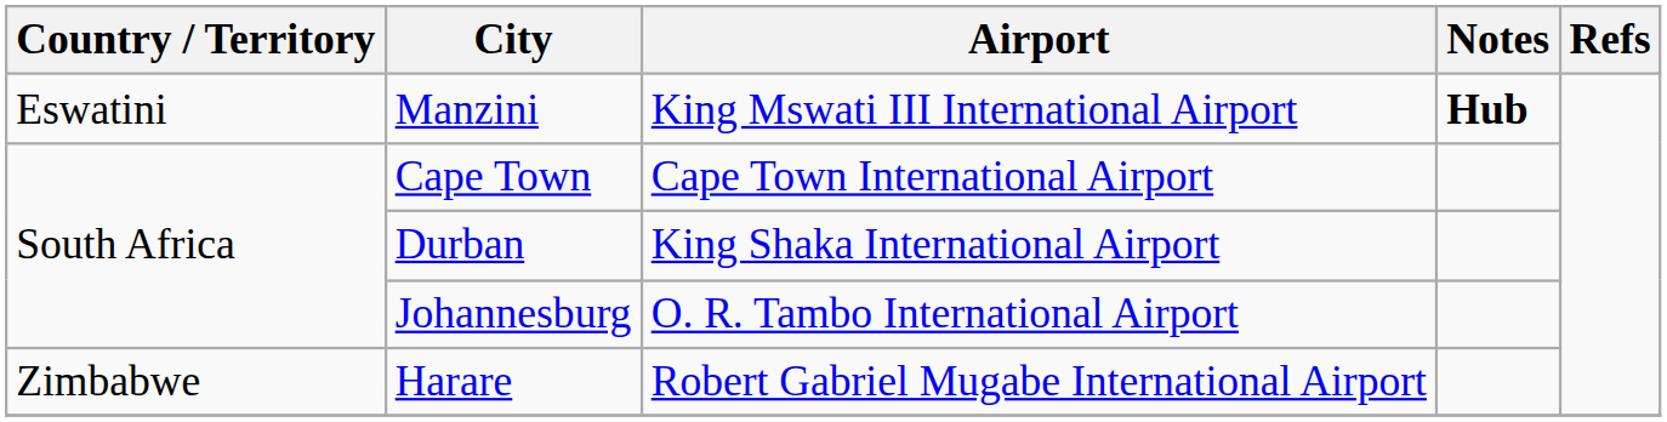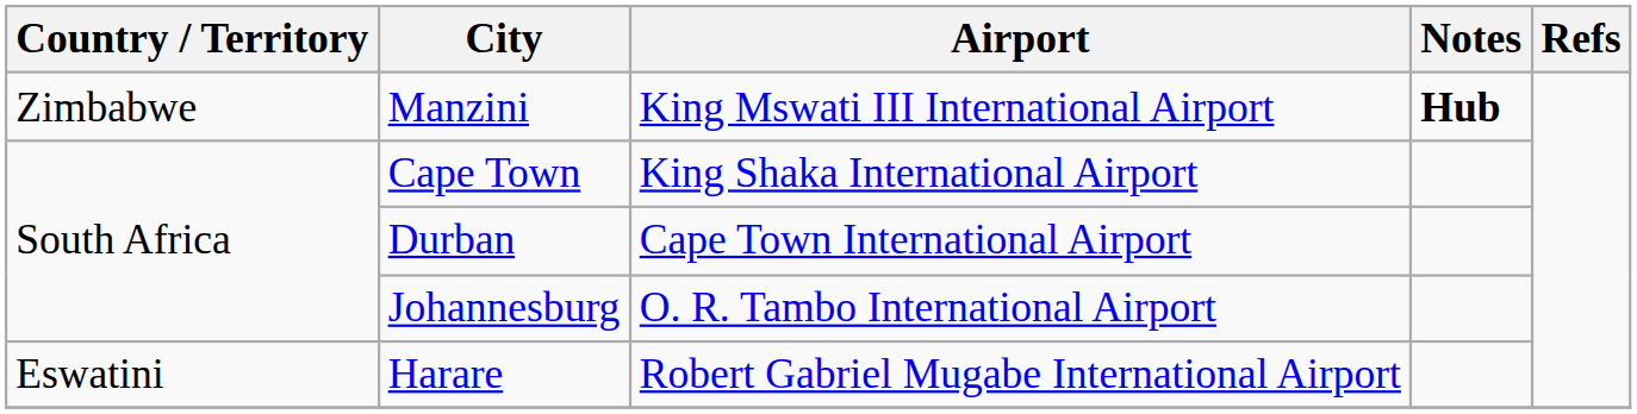 <table class="wikitable sortable">
 <tr>
 <th>Country / Territory</th>
 <th>City</th>
 <th>Airport</th>
 <th>Notes</th>
 <th>Refs</th>
 </tr>
 <tr>
-<td>Eswatini</td>
+<td>Zimbabwe</td>
 <td><a href='#'>Manzini</a></td>
 <td><a href='#'>King Mswati III International Airport</a></td>
 <td><strong>Hub</strong></td>
 <td rowspan="5" align="center"></td>
 </tr>
 <tr>
 <td rowspan=3>South Africa</td>
 <td><a href='#'>Cape Town</a></td>
-<td><a href='#'>Cape Town International Airport</a></td>
+<td><a href='#'>King Shaka International Airport</a></td>
 <td></td>
 </tr>
 <tr>
 <td><a href='#'>Durban</a></td>
-<td><a href='#'>King Shaka International Airport</a></td>
+<td><a href='#'>Cape Town International Airport</a></td>
 <td></td>
 </tr>
 <tr>
 <td><a href='#'>Johannesburg</a></td>
 <td><a href='#'>O. R. Tambo International Airport</a></td>
 <td></td>
 </tr>
 <tr>
-<td>Zimbabwe</td>
+<td>Eswatini</td>
 <td><a href='#'>Harare</a></td>
 <td><a href='#'>Robert Gabriel Mugabe International Airport</a></td>
 <td></td>
 </tr>
 <tr>
 </tr>
 </table>
